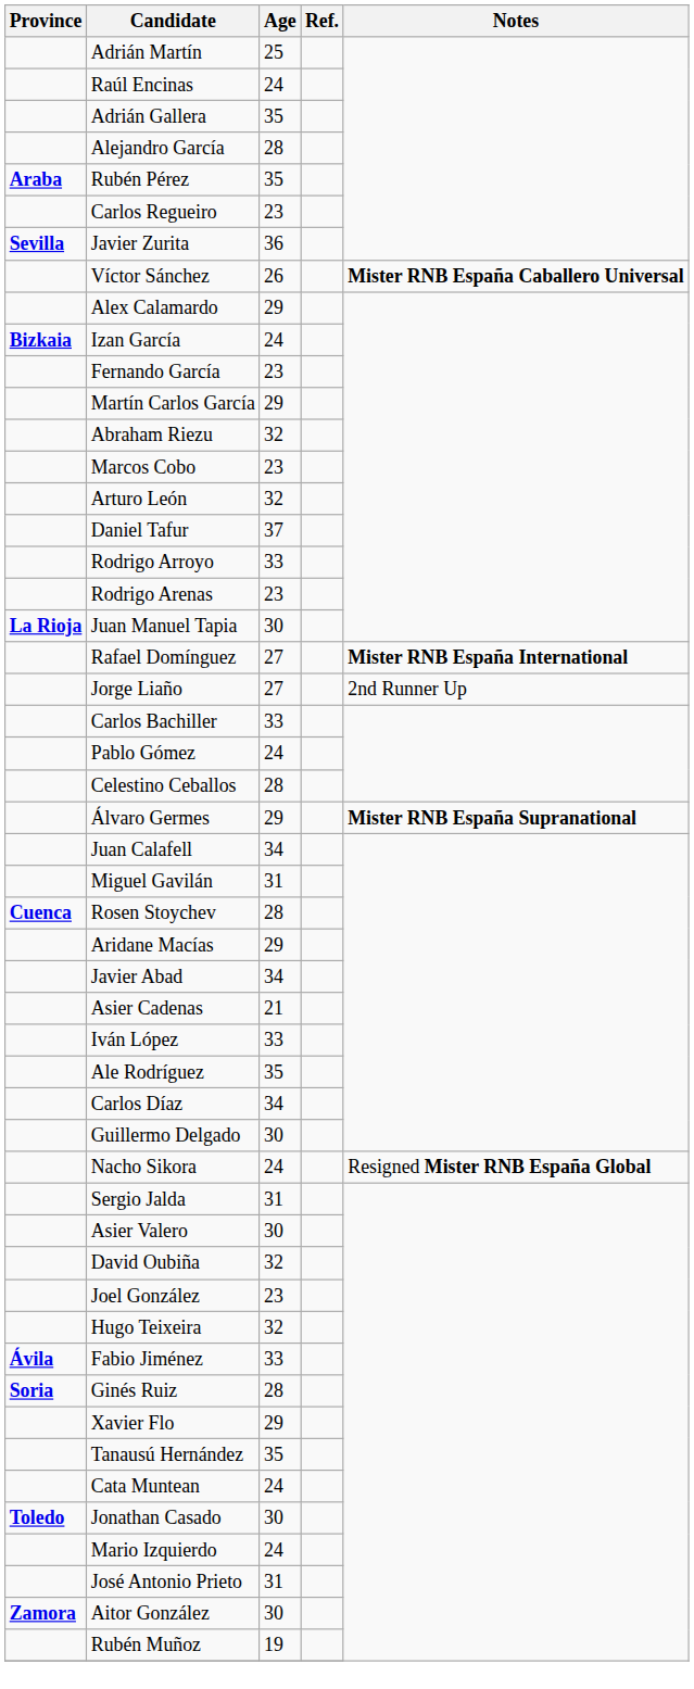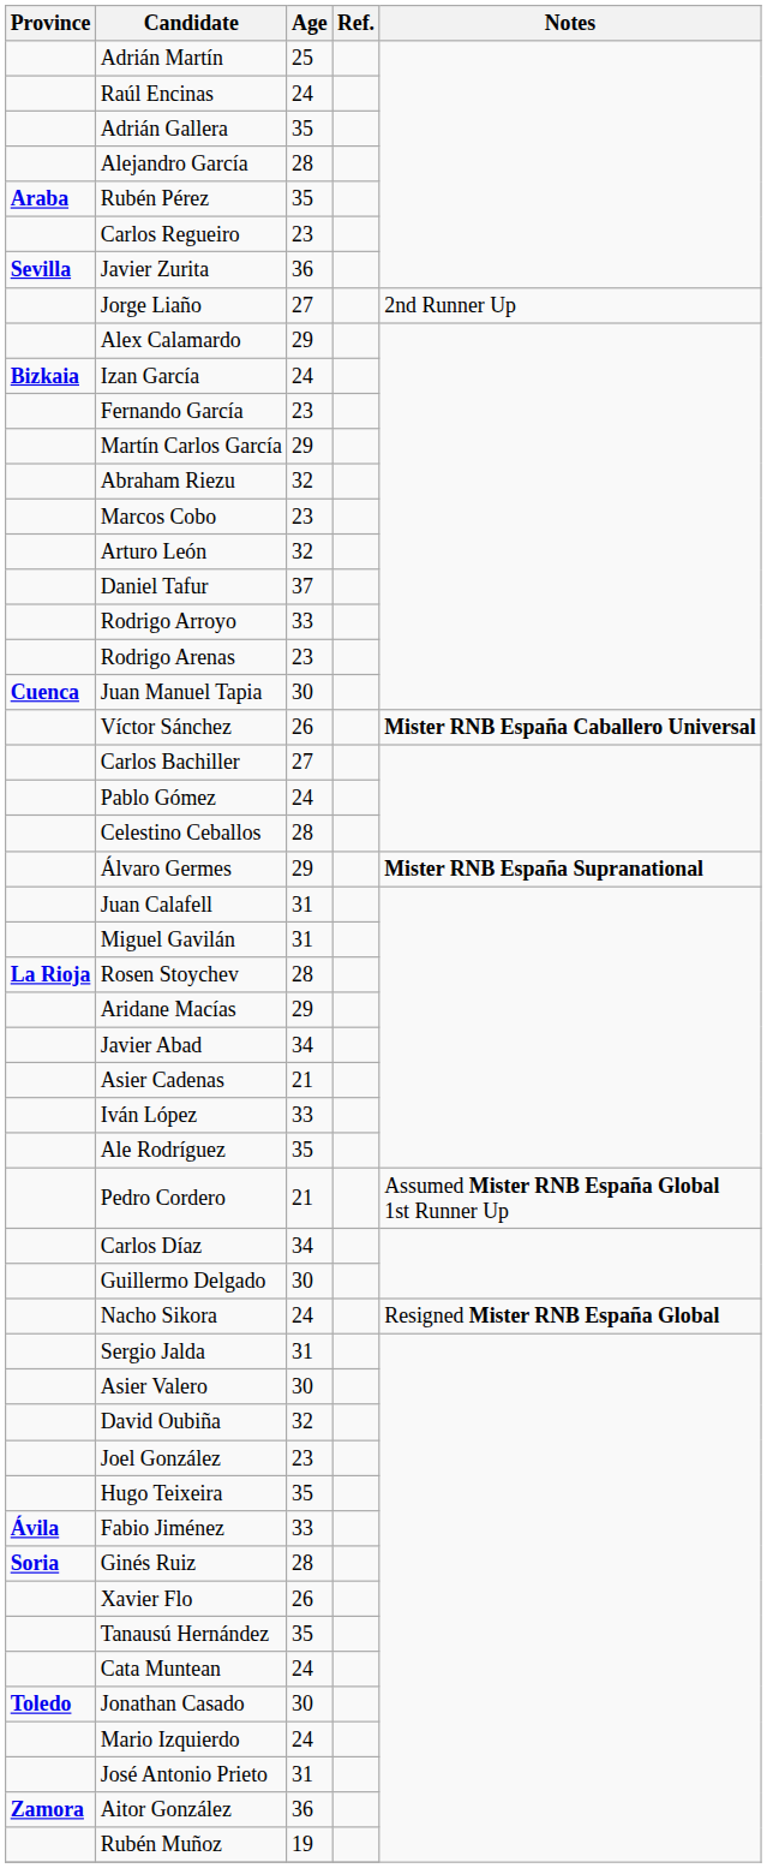 <table class="wikitable sortable" style="font-size: 95%;">
 <tr>
 <th>Province</th>
 <th>Candidate</th>
 <th>Age</th>
 <th>Ref.</th>
 <th>Notes</th>
 </tr>
 <tr>
 <td><strong></strong></td>
 <td>Adrián Martín</td>
 <td>25</td>
 <td></td>
 </tr>
 <tr>
 <td><strong></strong></td>
 <td>Raúl Encinas</td>
 <td>24</td>
 <td></td>
 </tr>
 <tr>
 <td><strong></strong></td>
 <td>Adrián Gallera</td>
 <td>35</td>
 <td></td>
 </tr>
 <tr>
 <td><strong></strong></td>
 <td>Alejandro García</td>
 <td>28</td>
 <td></td>
 </tr>
 <tr>
 <td> <strong><a href='#'>Araba</a></strong></td>
 <td>Rubén Pérez</td>
 <td>35</td>
 <td></td>
 </tr>
 <tr>
 <td><strong></strong></td>
 <td>Carlos Regueiro</td>
 <td>23</td>
 <td></td>
 </tr>
 <tr>
 <td> <strong><a href='#'>Sevilla</a></strong></td>
 <td>Javier Zurita</td>
 <td>36</td>
 <td></td>
 </tr>
 <tr>
 <td><strong></strong></td>
-<td>Víctor Sánchez</td>
-<td>26</td>
+<td>Jorge Liaño</td>
+<td>27</td>
 <td></td>
-<td><strong>Mister RNB España Caballero Universal</strong></td>
+<td>2nd Runner Up</td>
 </tr>
 <tr>
 <td><strong></strong></td>
 <td>Alex Calamardo</td>
 <td>29</td>
 <td></td>
 </tr>
 <tr>
 <td> <strong><a href='#'>Bizkaia</a></strong></td>
 <td>Izan García</td>
 <td>24</td>
 <td></td>
 </tr>
 <tr>
 <td><strong></strong></td>
 <td>Fernando García</td>
 <td>23</td>
 <td></td>
 </tr>
 <tr>
 <td><strong></strong></td>
 <td>Martín Carlos García</td>
 <td>29</td>
 <td></td>
 </tr>
 <tr>
 <td><strong></strong></td>
 <td>Abraham Riezu</td>
 <td>32</td>
 <td></td>
 </tr>
 <tr>
 <td><strong></strong></td>
 <td>Marcos Cobo</td>
 <td>23</td>
 <td></td>
 </tr>
 <tr>
 <td><strong></strong></td>
 <td>Arturo León</td>
 <td>32</td>
 <td></td>
 </tr>
 <tr>
 <td><strong></strong></td>
 <td>Daniel Tafur</td>
 <td>37</td>
 <td></td>
 </tr>
 <tr>
 <td><strong></strong></td>
 <td>Rodrigo Arroyo</td>
 <td>33</td>
 <td></td>
 </tr>
 <tr>
 <td><strong></strong></td>
 <td>Rodrigo Arenas</td>
 <td>23</td>
 <td></td>
 </tr>
 <tr>
-<td> <strong><a href='#'>La Rioja</a></strong></td>
+<td> <strong><a href='#'>Cuenca</a></strong></td>
 <td>Juan Manuel Tapia</td>
 <td>30</td>
 <td></td>
 </tr>
 <tr>
 <td><strong></strong></td>
-<td>Rafael Domínguez</td>
-<td>27</td>
+<td>Víctor Sánchez</td>
+<td>26</td>
 <td></td>
-<td><strong>Mister RNB España International</strong></td>
-</tr>
-<tr>
-<td><strong></strong></td>
-<td>Jorge Liaño</td>
-<td>27</td>
-<td></td>
-<td>2nd Runner Up</td>
+<td><strong>Mister RNB España Caballero Universal</strong></td>
 </tr>
 <tr>
 <td><strong></strong></td>
 <td>Carlos Bachiller</td>
-<td>33</td>
+<td>27</td>
 <td></td>
 </tr>
 <tr>
 <td><strong></strong></td>
 <td>Pablo Gómez</td>
 <td>24</td>
 <td></td>
 </tr>
 <tr>
 <td><strong></strong></td>
 <td>Celestino Ceballos</td>
 <td>28</td>
 <td></td>
 </tr>
 <tr>
 <td><strong></strong></td>
 <td>Álvaro Germes</td>
 <td>29</td>
 <td></td>
 <td><strong>Mister RNB España Supranational</strong></td>
 </tr>
 <tr>
 <td><strong></strong></td>
 <td>Juan Calafell</td>
-<td>34</td>
+<td>31</td>
 <td></td>
 </tr>
 <tr>
 <td><strong></strong></td>
 <td>Miguel Gavilán</td>
 <td>31</td>
 <td></td>
 </tr>
 <tr>
-<td> <strong><a href='#'>Cuenca</a></strong></td>
+<td> <strong><a href='#'>La Rioja</a></strong></td>
 <td>Rosen Stoychev</td>
 <td>28</td>
 <td></td>
 </tr>
 <tr>
 <td><strong></strong></td>
 <td>Aridane Macías</td>
 <td>29</td>
 <td></td>
 </tr>
 <tr>
 <td><strong></strong></td>
 <td>Javier Abad</td>
 <td>34</td>
 <td></td>
 </tr>
 <tr>
 <td><strong></strong></td>
 <td>Asier Cadenas</td>
 <td>21</td>
 <td></td>
 </tr>
 <tr>
 <td><strong></strong></td>
 <td>Iván López</td>
 <td>33</td>
 <td></td>
 </tr>
 <tr>
 <td><strong></strong></td>
 <td>Ale Rodríguez</td>
 <td>35</td>
 <td></td>
+</tr>
+<tr>
+<td><strong></strong></td>
+<td>Pedro Cordero</td>
+<td>21</td>
+<td></td>
+<td>Assumed <strong>Mister RNB España Global</strong> <br> 1st Runner Up</td>
 </tr>
 <tr>
 <td><strong></strong></td>
 <td>Carlos Díaz</td>
 <td>34</td>
 <td></td>
 </tr>
 <tr>
 <td><strong></strong></td>
 <td>Guillermo Delgado</td>
 <td>30</td>
 <td></td>
 </tr>
 <tr>
 <td><strong></strong></td>
 <td>Nacho Sikora</td>
 <td>24</td>
 <td></td>
 <td>Resigned <strong>Mister RNB España Global</strong></td>
 </tr>
 <tr>
 <td><strong></strong></td>
 <td>Sergio Jalda</td>
 <td>31</td>
 <td></td>
 </tr>
 <tr>
 <td><strong></strong></td>
 <td>Asier Valero</td>
 <td>30</td>
 <td></td>
 </tr>
 <tr>
 <td><strong></strong></td>
 <td>David Oubiña</td>
 <td>32</td>
 <td></td>
 </tr>
 <tr>
 <td><strong></strong></td>
 <td>Joel González</td>
 <td>23</td>
 <td></td>
 </tr>
 <tr>
 <td><strong></strong></td>
 <td>Hugo Teixeira</td>
-<td>32</td>
+<td>35</td>
 <td></td>
 </tr>
 <tr>
 <td> <strong><a href='#'>Ávila</a></strong></td>
 <td>Fabio Jiménez</td>
 <td>33</td>
 <td></td>
 </tr>
 <tr>
 <td> <strong><a href='#'>Soria</a></strong></td>
 <td>Ginés Ruiz</td>
 <td>28</td>
 <td></td>
 </tr>
 <tr>
 <td><strong></strong></td>
 <td>Xavier Flo</td>
-<td>29</td>
+<td>26</td>
 <td></td>
 </tr>
 <tr>
 <td><strong></strong></td>
 <td>Tanausú Hernández</td>
 <td>35</td>
 <td></td>
 </tr>
 <tr>
 <td><strong></strong></td>
 <td>Cata Muntean</td>
 <td>24</td>
 <td></td>
 </tr>
 <tr>
 <td> <strong><a href='#'>Toledo</a></strong></td>
 <td>Jonathan Casado</td>
 <td>30</td>
 <td></td>
 </tr>
 <tr>
 <td><strong></strong></td>
 <td>Mario Izquierdo</td>
 <td>24</td>
 <td></td>
 </tr>
 <tr>
 <td><strong></strong></td>
 <td>José Antonio Prieto</td>
 <td>31</td>
 <td></td>
 </tr>
 <tr>
 <td> <strong><a href='#'>Zamora</a></strong></td>
 <td>Aitor González</td>
-<td>30</td>
+<td>36</td>
 <td></td>
 </tr>
 <tr>
 <td><strong></strong></td>
 <td>Rubén Muñoz</td>
 <td>19</td>
 <td></td>
 </tr>
 <tr>
 </tr>
 </table>
